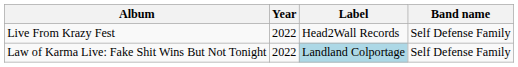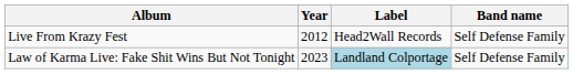 <table class="wikitable">
 <tr>
 <th>Album</th>
 <th>Year</th>
 <th>Label</th>
 <th>Band name</th>
 </tr>
 <tr>
 <td>Live From Krazy Fest</td>
-<td>2022</td>
+<td>2012</td>
 <td>Head2Wall Records</td>
 <td>Self Defense Family</td>
 </tr>
 <tr>
 <td>Law of Karma Live: Fake Shit Wins But Not Tonight</td>
-<td>2022</td>
+<td>2023</td>
 <td style="background: lightblue;">Landland Colportage</td>
 <td>Self Defense Family</td>
 </tr>
 </table>
